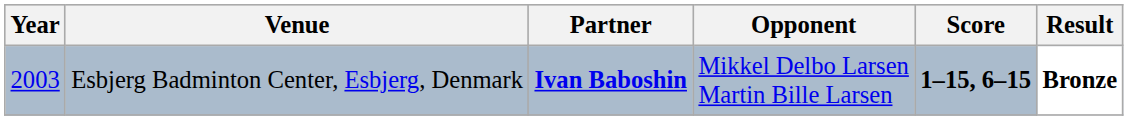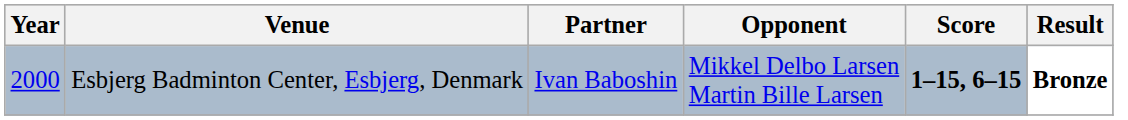 <table class="sortable wikitable" style="font-size: 95%;">
 <tr>
 <th>Year</th>
 <th>Venue</th>
 <th>Partner</th>
 <th>Opponent</th>
 <th>Score</th>
 <th>Result</th>
 </tr>
 <tr style="background:#AABBCC">
-<td align="center"><a href='#'>2003</a></td>
+<td align="center"><a href='#'>2000</a></td>
 <td align="left">Esbjerg Badminton Center, <a href='#'>Esbjerg</a>, Denmark</td>
-<td align="left"><strong> <a href='#'>Ivan Baboshin</a></strong></td>
+<td align="left"> <a href='#'>Ivan Baboshin</a></td>
 <td align="left"> <a href='#'>Mikkel Delbo Larsen</a><br> <a href='#'>Martin Bille Larsen</a></td>
 <td align="left"><strong>1–15, 6–15</strong></td>
 <td style="text-align:left; background:white"> <strong>Bronze</strong></td>
 </tr>
 </table>
